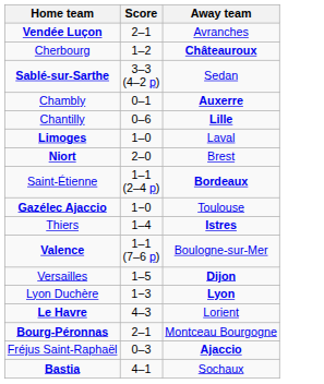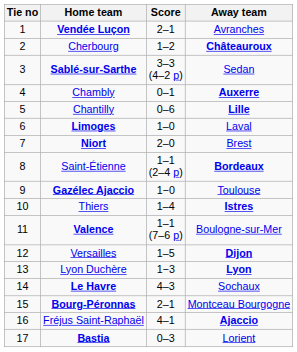 <table class="wikitable" style="text-align:center">
 <tr>
+<th>Tie no</th>
 <th>Home team</th>
 <th>Score</th>
 <th>Away team</th>
 </tr>
 <tr>
+<td>1</td>
 <td><strong><a href='#'>Vendée Luçon</a></strong></td>
 <td>2–1</td>
 <td><a href='#'>Avranches</a></td>
 </tr>
 <tr>
+<td>2</td>
 <td><a href='#'>Cherbourg</a></td>
 <td>1–2</td>
 <td><strong><a href='#'>Châteauroux</a></strong></td>
 </tr>
 <tr>
+<td>3</td>
 <td><strong><a href='#'>Sablé-sur-Sarthe</a></strong></td>
 <td>3–3 <br>(4–2 <a href='#'>p</a>)</td>
 <td><a href='#'>Sedan</a></td>
 </tr>
 <tr>
+<td>4</td>
 <td><a href='#'>Chambly</a></td>
 <td>0–1 </td>
 <td><strong><a href='#'>Auxerre</a></strong></td>
 </tr>
 <tr>
+<td>5</td>
 <td><a href='#'>Chantilly</a></td>
 <td>0–6</td>
 <td><strong><a href='#'>Lille</a></strong></td>
 </tr>
 <tr>
+<td>6</td>
 <td><strong><a href='#'>Limoges</a></strong></td>
 <td>1–0</td>
 <td><a href='#'>Laval</a></td>
 </tr>
 <tr>
+<td>7</td>
 <td><strong><a href='#'>Niort</a></strong></td>
 <td>2–0</td>
 <td><a href='#'>Brest</a></td>
 </tr>
 <tr>
+<td>8</td>
 <td><a href='#'>Saint-Étienne</a></td>
 <td>1–1 <br>(2–4 <a href='#'>p</a>)</td>
 <td><strong><a href='#'>Bordeaux</a></strong></td>
 </tr>
 <tr>
+<td>9</td>
 <td><strong><a href='#'>Gazélec Ajaccio</a></strong></td>
 <td>1−0</td>
 <td><a href='#'>Toulouse</a></td>
 </tr>
 <tr>
+<td>10</td>
 <td><a href='#'>Thiers</a></td>
 <td>1–4</td>
 <td><strong><a href='#'>Istres</a></strong></td>
 </tr>
 <tr>
+<td>11</td>
 <td><strong><a href='#'>Valence</a></strong></td>
 <td>1–1 <br>(7–6 <a href='#'>p</a>)</td>
 <td><a href='#'>Boulogne-sur-Mer</a></td>
 </tr>
 <tr>
+<td>12</td>
 <td><a href='#'>Versailles</a></td>
 <td>1–5</td>
 <td><strong><a href='#'>Dijon</a></strong></td>
 </tr>
 <tr>
+<td>13</td>
 <td><a href='#'>Lyon Duchère</a></td>
 <td>1−3</td>
 <td><strong><a href='#'>Lyon</a></strong></td>
 </tr>
 <tr>
+<td>14</td>
 <td><strong><a href='#'>Le Havre</a></strong></td>
 <td>4–3</td>
-<td><a href='#'>Lorient</a></td>
+<td><a href='#'>Sochaux</a></td>
 </tr>
 <tr>
+<td>15</td>
 <td><strong><a href='#'>Bourg-Péronnas</a></strong></td>
 <td>2–1 </td>
 <td><a href='#'>Montceau Bourgogne</a></td>
 </tr>
 <tr>
+<td>16</td>
 <td><a href='#'>Fréjus Saint-Raphaël</a></td>
-<td>0–3</td>
+<td>4–1</td>
 <td><strong><a href='#'>Ajaccio</a></strong></td>
 </tr>
 <tr>
+<td>17</td>
 <td><strong><a href='#'>Bastia</a></strong></td>
-<td>4–1</td>
-<td><a href='#'>Sochaux</a></td>
+<td>0–3</td>
+<td><a href='#'>Lorient</a></td>
 </tr>
 </table>
